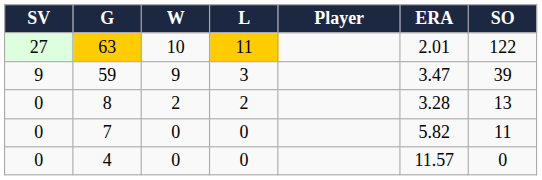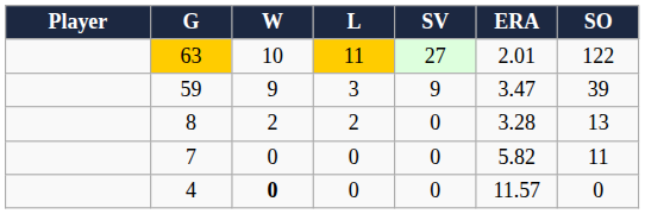 <table class="wikitable sortable">
 <tr>
-<th style="background:#1c2841;color:white;" width="9%">SV</th>
+<th style="background:#1c2841;color:white;" width="16%">Player</th>
 <th style="background:#1c2841;color:white;" width="9%">G</th>
 <th style="background:#1c2841;color:white;" width="9%">W</th>
 <th style="background:#1c2841;color:white;" width="9%">L</th>
-<th style="background:#1c2841;color:white;" width="16%">Player</th>
+<th style="background:#1c2841;color:white;" width="9%">SV</th>
 <th style="background:#1c2841;color:white;" width="9%">ERA</th>
 <th style="background:#1c2841;color:white;" width="9%">SO</th>
 </tr>
 <tr align="center">
-<td bgcolor="#DDFFDD">27</td>
+<td></td>
 <td bgcolor="#FFCC00">63</td>
 <td>10</td>
 <td bgcolor="#FFCC00">11</td>
-<td></td>
+<td bgcolor="#DDFFDD">27</td>
 <td>2.01</td>
 <td>122</td>
 </tr>
 <tr Align="center">
-<td>9</td>
+<td></td>
 <td>59</td>
 <td>9</td>
 <td>3</td>
-<td></td>
+<td>9</td>
 <td>3.47</td>
 <td>39</td>
 </tr>
 <tr align="center">
-<td>0</td>
+<td></td>
 <td>8</td>
 <td>2</td>
 <td>2</td>
-<td></td>
+<td>0</td>
 <td>3.28</td>
 <td>13</td>
 </tr>
 <tr align="center">
-<td>0</td>
+<td></td>
 <td>7</td>
 <td>0</td>
 <td>0</td>
-<td></td>
+<td>0</td>
 <td>5.82</td>
 <td>11</td>
 </tr>
 <tr align="center">
-<td>0</td>
+<td></td>
 <td>4</td>
+<td><strong>0</strong></td>
 <td>0</td>
 <td>0</td>
-<td></td>
 <td>11.57</td>
 <td>0</td>
 </tr>
 </table>
